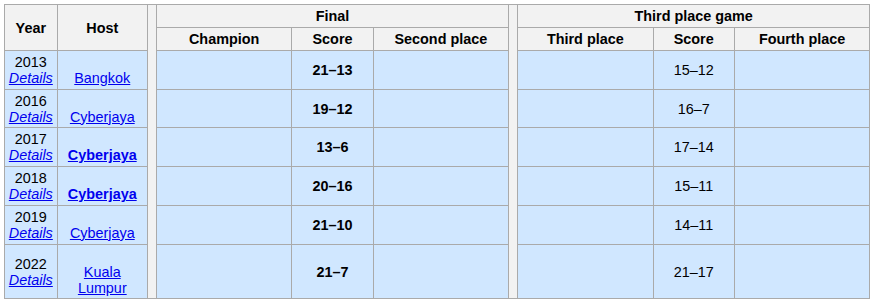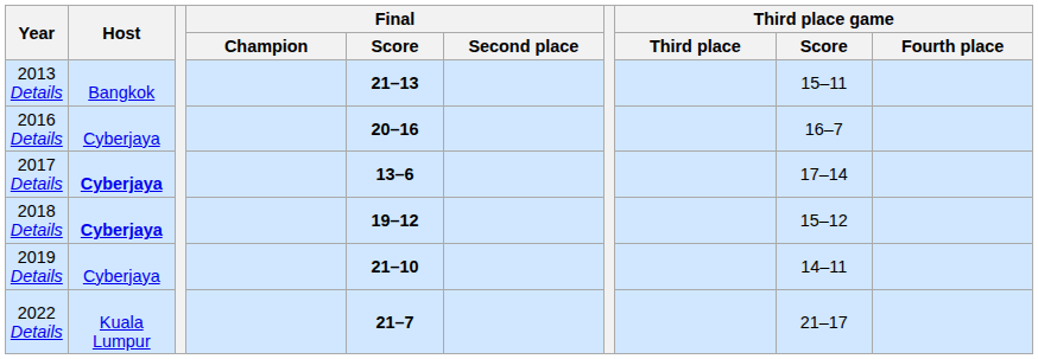 <table class="wikitable" style="font-size:90%; width: 98%; text-align: center;">
 <tr bgcolor=#C1D8FF>
 <th rowspan=2 width=5%>Year</th>
 <th rowspan=2 width=10%>Host</th>
 <th width=1% rowspan=8 bgcolor=ffffff></th>
 <th colspan=3>Final</th>
 <th width=1% rowspan=8 bgcolor=ffffff></th>
 <th colspan=3>Third place game</th>
 </tr>
 <tr bgcolor=#EFEFEF>
 <th width=15%>Champion</th>
 <th width=9%>Score</th>
 <th width=15%>Second place</th>
 <th width=15%>Third place</th>
 <th width=9%>Score</th>
 <th width=15%>Fourth place</th>
 </tr>
 <tr bgcolor=#D0E7FF>
 <td>2013 <br> <em><a href='#'>Details</a></em></td>
 <td><br><a href='#'>Bangkok</a></td>
 <td><strong></strong></td>
 <td><strong>21–13</strong></td>
 <td></td>
 <td></td>
-<td>15–12</td>
+<td>15–11</td>
 <td></td>
 </tr>
 <tr bgcolor=#D0E7FF>
 <td>2016 <br> <em><a href='#'>Details</a></em></td>
 <td><br><a href='#'>Cyberjaya</a></td>
 <td></td>
-<td><strong>19–12</strong></td>
+<td><strong>20–16</strong></td>
 <td></td>
 <td></td>
 <td>16–7</td>
 <td></td>
 </tr>
 <tr bgcolor=#D0E7FF>
 <td>2017 <br> <em><a href='#'>Details</a></em></td>
 <td><strong><br><a href='#'>Cyberjaya</a></strong></td>
 <td><strong></strong></td>
 <td><strong>13–6</strong></td>
 <td></td>
 <td></td>
 <td>17–14</td>
 <td></td>
 </tr>
 <tr bgcolor=#D0E7FF>
 <td>2018 <br> <em><a href='#'>Details</a></em></td>
 <td><strong><br><a href='#'>Cyberjaya</a></strong></td>
 <td><strong></strong></td>
-<td><strong>20–16</strong></td>
+<td><strong>19–12</strong></td>
 <td></td>
 <td></td>
-<td>15–11</td>
+<td>15–12</td>
 <td></td>
 </tr>
 <tr bgcolor=#D0E7FF>
 <td>2019 <br> <em><a href='#'>Details</a></em></td>
 <td><br><a href='#'>Cyberjaya</a></td>
 <td><strong></strong></td>
 <td><strong>21–10</strong></td>
 <td></td>
 <td></td>
 <td>14–11</td>
 <td></td>
 </tr>
 <tr bgcolor=#D0E7FF>
 <td>2022 <br> <em><a href='#'>Details</a></em></td>
 <td><br><a href='#'>Kuala Lumpur</a></td>
 <td><strong></strong></td>
 <td><strong>21–7</strong></td>
 <td></td>
 <td></td>
 <td>21–17</td>
 <td></td>
 </tr>
 </table>
